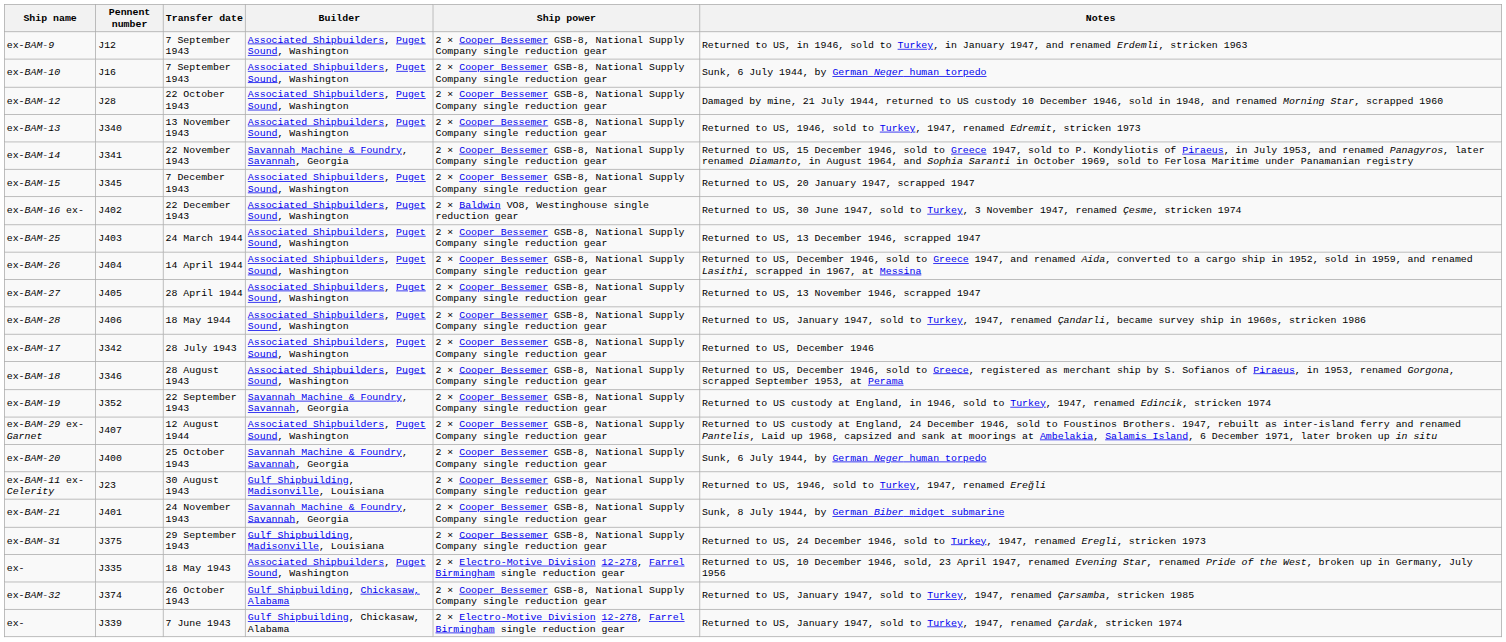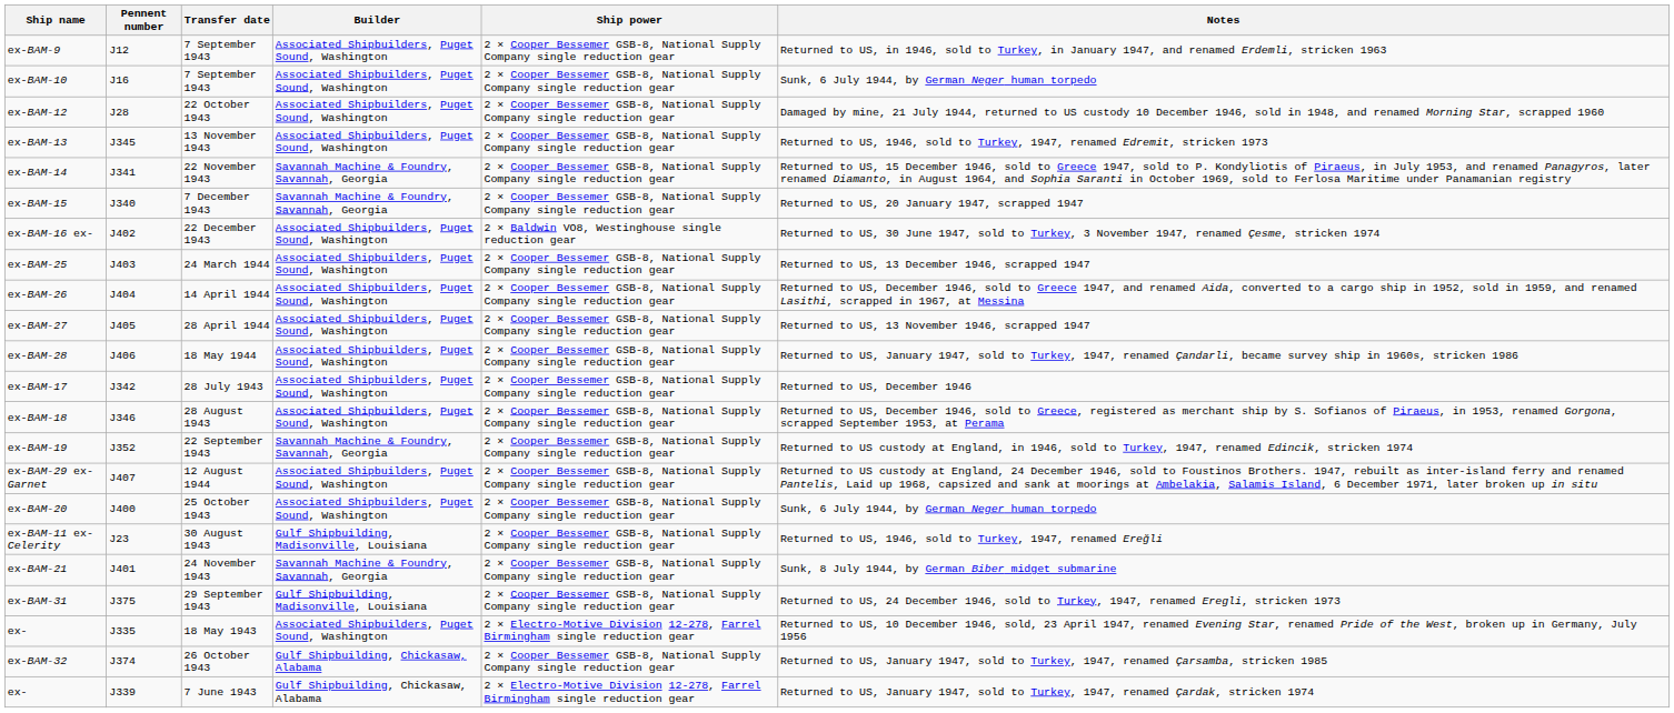 <table class="wikitable sortable">
 <tr>
 <th>Ship name</th>
 <th>Pennent number</th>
 <th>Transfer date</th>
 <th>Builder</th>
 <th>Ship power</th>
 <th>Notes</th>
 </tr>
 <tr>
 <td> ex-<em>BAM-9</em></td>
 <td>J12</td>
 <td>7 September 1943</td>
 <td><a href='#'>Associated Shipbuilders</a>, <a href='#'>Puget Sound</a>, Washington</td>
 <td>2 ×  <a href='#'>Cooper Bessemer</a> GSB-8, National Supply Company single reduction gear</td>
 <td>Returned to US, in 1946, sold to <a href='#'>Turkey</a>, in January 1947, and renamed <em>Erdemli</em>, stricken 1963</td>
 </tr>
 <tr>
 <td> ex-<em>BAM-10</em></td>
 <td>J16</td>
 <td>7 September 1943</td>
 <td><a href='#'>Associated Shipbuilders</a>, <a href='#'>Puget Sound</a>, Washington</td>
 <td>2 ×  <a href='#'>Cooper Bessemer</a> GSB-8, National Supply Company single reduction gear</td>
 <td>Sunk, 6 July 1944, by <a href='#'>German <em>Neger</em> human torpedo</a></td>
 </tr>
 <tr>
 <td> ex-<em>BAM-12</em></td>
 <td>J28</td>
 <td>22 October 1943</td>
 <td><a href='#'>Associated Shipbuilders</a>, <a href='#'>Puget Sound</a>, Washington</td>
 <td>2 ×  <a href='#'>Cooper Bessemer</a> GSB-8, National Supply Company single reduction gear</td>
 <td>Damaged by mine, 21 July 1944, returned to US custody 10 December 1946, sold in 1948, and renamed <em>Morning Star</em>, scrapped 1960</td>
 </tr>
 <tr>
 <td> ex-<em>BAM-13</em></td>
-<td>J340</td>
+<td>J345</td>
 <td>13 November 1943</td>
 <td><a href='#'>Associated Shipbuilders</a>, <a href='#'>Puget Sound</a>, Washington</td>
 <td>2 ×  <a href='#'>Cooper Bessemer</a> GSB-8, National Supply Company single reduction gear</td>
 <td>Returned to US, 1946, sold to <a href='#'>Turkey</a>, 1947, renamed <em>Edremit</em>, stricken 1973</td>
 </tr>
 <tr>
 <td> ex-<em>BAM-14</em></td>
 <td>J341</td>
 <td>22 November 1943</td>
 <td><a href='#'>Savannah Machine & Foundry</a>, <a href='#'>Savannah</a>, Georgia</td>
 <td>2 ×  <a href='#'>Cooper Bessemer</a> GSB-8, National Supply Company single reduction gear</td>
 <td>Returned to US, 15 December 1946, sold to <a href='#'>Greece</a> 1947, sold to P. Kondyliotis of <a href='#'>Piraeus</a>, in July 1953, and renamed <em>Panagyros</em>, later renamed <em>Diamanto</em>, in August 1964, and <em>Sophia Saranti</em> in October 1969, sold to Ferlosa Maritime under Panamanian registry</td>
 </tr>
 <tr>
 <td> ex-<em>BAM-15</em></td>
-<td>J345</td>
+<td>J340</td>
 <td>7 December 1943</td>
-<td><a href='#'>Associated Shipbuilders</a>, <a href='#'>Puget Sound</a>, Washington</td>
+<td><a href='#'>Savannah Machine & Foundry</a>, <a href='#'>Savannah</a>, Georgia</td>
 <td>2 ×  <a href='#'>Cooper Bessemer</a> GSB-8, National Supply Company single reduction gear</td>
 <td>Returned to US, 20 January 1947, scrapped 1947</td>
 </tr>
 <tr>
 <td> ex-<em>BAM-16</em> ex-</td>
 <td>J402</td>
 <td>22 December 1943</td>
 <td><a href='#'>Associated Shipbuilders</a>, <a href='#'>Puget Sound</a>, Washington</td>
 <td>2 ×  <a href='#'>Baldwin</a> VO8, Westinghouse single reduction gear</td>
 <td>Returned to US, 30 June 1947, sold to <a href='#'>Turkey</a>, 3 November 1947, renamed <em>Çesme</em>, stricken 1974</td>
 </tr>
 <tr>
 <td> ex-<em>BAM-25</em></td>
 <td>J403</td>
 <td>24 March 1944</td>
 <td><a href='#'>Associated Shipbuilders</a>, <a href='#'>Puget Sound</a>, Washington</td>
 <td>2 ×  <a href='#'>Cooper Bessemer</a> GSB-8, National Supply Company single reduction gear</td>
 <td>Returned to US, 13 December 1946, scrapped 1947</td>
 </tr>
 <tr>
 <td> ex-<em>BAM-26</em></td>
 <td>J404</td>
 <td>14 April 1944</td>
 <td><a href='#'>Associated Shipbuilders</a>, <a href='#'>Puget Sound</a>, Washington</td>
 <td>2 ×  <a href='#'>Cooper Bessemer</a> GSB-8, National Supply Company single reduction gear</td>
 <td>Returned to US, December 1946, sold to <a href='#'>Greece</a> 1947, and renamed <em>Aida</em>, converted to a cargo ship in 1952, sold in 1959, and renamed <em>Lasithi</em>, scrapped in 1967, at <a href='#'>Messina</a></td>
 </tr>
 <tr>
 <td> ex-<em>BAM-27</em></td>
 <td>J405</td>
 <td>28 April 1944</td>
 <td><a href='#'>Associated Shipbuilders</a>, <a href='#'>Puget Sound</a>, Washington</td>
 <td>2 ×  <a href='#'>Cooper Bessemer</a> GSB-8, National Supply Company single reduction gear</td>
 <td>Returned to US, 13 November 1946, scrapped 1947</td>
 </tr>
 <tr>
 <td> ex-<em>BAM-28</em></td>
 <td>J406</td>
 <td>18 May 1944</td>
 <td><a href='#'>Associated Shipbuilders</a>, <a href='#'>Puget Sound</a>, Washington</td>
 <td>2 ×  <a href='#'>Cooper Bessemer</a> GSB-8, National Supply Company single reduction gear</td>
 <td>Returned to US, January 1947, sold to <a href='#'>Turkey</a>, 1947, renamed <em>Çandarli</em>, became survey ship in 1960s, stricken 1986</td>
 </tr>
 <tr>
 <td> ex-<em>BAM-17</em></td>
 <td>J342</td>
 <td>28 July 1943</td>
 <td><a href='#'>Associated Shipbuilders</a>, <a href='#'>Puget Sound</a>, Washington</td>
 <td>2 ×  <a href='#'>Cooper Bessemer</a> GSB-8, National Supply Company single reduction gear</td>
 <td>Returned to US, December 1946</td>
 </tr>
 <tr>
 <td> ex-<em>BAM-18</em></td>
 <td>J346</td>
 <td>28 August 1943</td>
 <td><a href='#'>Associated Shipbuilders</a>, <a href='#'>Puget Sound</a>, Washington</td>
 <td>2 ×  <a href='#'>Cooper Bessemer</a> GSB-8, National Supply Company single reduction gear</td>
 <td>Returned to US, December 1946, sold to <a href='#'>Greece</a>, registered as merchant ship by S. Sofianos of <a href='#'>Piraeus</a>, in 1953, renamed <em>Gorgona</em>, scrapped September 1953, at <a href='#'>Perama</a></td>
 </tr>
 <tr>
 <td> ex-<em>BAM-19</em></td>
 <td>J352</td>
 <td>22 September 1943</td>
 <td><a href='#'>Savannah Machine & Foundry</a>, <a href='#'>Savannah</a>, Georgia</td>
 <td>2 ×  <a href='#'>Cooper Bessemer</a> GSB-8, National Supply Company single reduction gear</td>
 <td>Returned to US custody at England, in 1946, sold to <a href='#'>Turkey</a>, 1947, renamed <em>Edincik</em>, stricken 1974</td>
 </tr>
 <tr>
 <td> ex-<em>BAM-29</em> ex-<em>Garnet</em></td>
 <td>J407</td>
 <td>12 August 1944</td>
 <td><a href='#'>Associated Shipbuilders</a>, <a href='#'>Puget Sound</a>, Washington</td>
 <td>2 ×  <a href='#'>Cooper Bessemer</a> GSB-8, National Supply Company single reduction gear</td>
 <td>Returned to US custody at England, 24 December 1946, sold to Foustinos Brothers. 1947, rebuilt as inter-island ferry and renamed <em>Pantelis</em>, Laid up 1968, capsized and sank at moorings at <a href='#'>Ambelakia</a>, <a href='#'>Salamis Island</a>, 6 December 1971, later broken up <em>in situ</em></td>
 </tr>
 <tr>
 <td> ex-<em>BAM-20</em></td>
 <td>J400</td>
 <td>25 October 1943</td>
-<td><a href='#'>Savannah Machine & Foundry</a>, <a href='#'>Savannah</a>, Georgia</td>
+<td><a href='#'>Associated Shipbuilders</a>, <a href='#'>Puget Sound</a>, Washington</td>
 <td>2 ×  <a href='#'>Cooper Bessemer</a> GSB-8, National Supply Company single reduction gear</td>
 <td>Sunk, 6 July 1944, by <a href='#'>German <em>Neger</em> human torpedo</a></td>
 </tr>
 <tr>
 <td> ex-<em>BAM-11</em> ex-<em>Celerity</em></td>
 <td>J23</td>
 <td>30 August 1943</td>
 <td><a href='#'>Gulf Shipbuilding</a>, <a href='#'>Madisonville</a>, Louisiana</td>
 <td>2 ×  <a href='#'>Cooper Bessemer</a> GSB-8, National Supply Company single reduction gear</td>
 <td>Returned to US, 1946, sold to <a href='#'>Turkey</a>, 1947, renamed <em>Ereğli</em></td>
 </tr>
 <tr>
 <td> ex-<em>BAM-21</em></td>
 <td>J401</td>
 <td>24 November 1943</td>
 <td><a href='#'>Savannah Machine & Foundry</a>, <a href='#'>Savannah</a>, Georgia</td>
 <td>2 ×  <a href='#'>Cooper Bessemer</a> GSB-8, National Supply Company single reduction gear</td>
 <td>Sunk, 8 July 1944, by <a href='#'>German <em>Biber</em> midget submarine</a></td>
 </tr>
 <tr>
 <td> ex-<em>BAM-31</em></td>
 <td>J375</td>
 <td>29 September 1943</td>
 <td><a href='#'>Gulf Shipbuilding</a>, <a href='#'>Madisonville</a>, Louisiana</td>
 <td>2 ×  <a href='#'>Cooper Bessemer</a> GSB-8, National Supply Company single reduction gear</td>
 <td>Returned to US, 24 December 1946, sold to <a href='#'>Turkey</a>, 1947, renamed <em>Eregli</em>, stricken 1973</td>
 </tr>
 <tr>
 <td> ex-</td>
 <td>J335</td>
 <td>18 May 1943</td>
 <td><a href='#'>Associated Shipbuilders</a>, <a href='#'>Puget Sound</a>, Washington</td>
 <td>2 ×  <a href='#'>Electro-Motive Division</a> <a href='#'>12-278</a>, <a href='#'>Farrel Birmingham</a> single reduction gear</td>
 <td>Returned to US, 10 December 1946, sold, 23 April 1947, renamed <em>Evening Star</em>, renamed <em>Pride of the West</em>, broken up in Germany, July 1956</td>
 </tr>
 <tr>
 <td> ex-<em>BAM-32</em></td>
 <td>J374</td>
 <td>26 October 1943</td>
 <td><a href='#'>Gulf Shipbuilding</a>, <a href='#'>Chickasaw, Alabama</a></td>
 <td>2 ×  <a href='#'>Cooper Bessemer</a> GSB-8, National Supply Company single reduction gear</td>
 <td>Returned to US, January 1947, sold to <a href='#'>Turkey</a>, 1947, renamed <em>Çarsamba</em>, stricken 1985</td>
 </tr>
 <tr>
 <td> ex-</td>
 <td>J339</td>
 <td>7 June 1943</td>
 <td><a href='#'>Gulf Shipbuilding</a>, Chickasaw, Alabama</td>
 <td>2 ×  <a href='#'>Electro-Motive Division</a> <a href='#'>12-278</a>, <a href='#'>Farrel Birmingham</a> single reduction gear</td>
 <td>Returned to US, January 1947, sold to <a href='#'>Turkey</a>, 1947, renamed <em>Çardak</em>, stricken 1974</td>
 </tr>
 </table>
